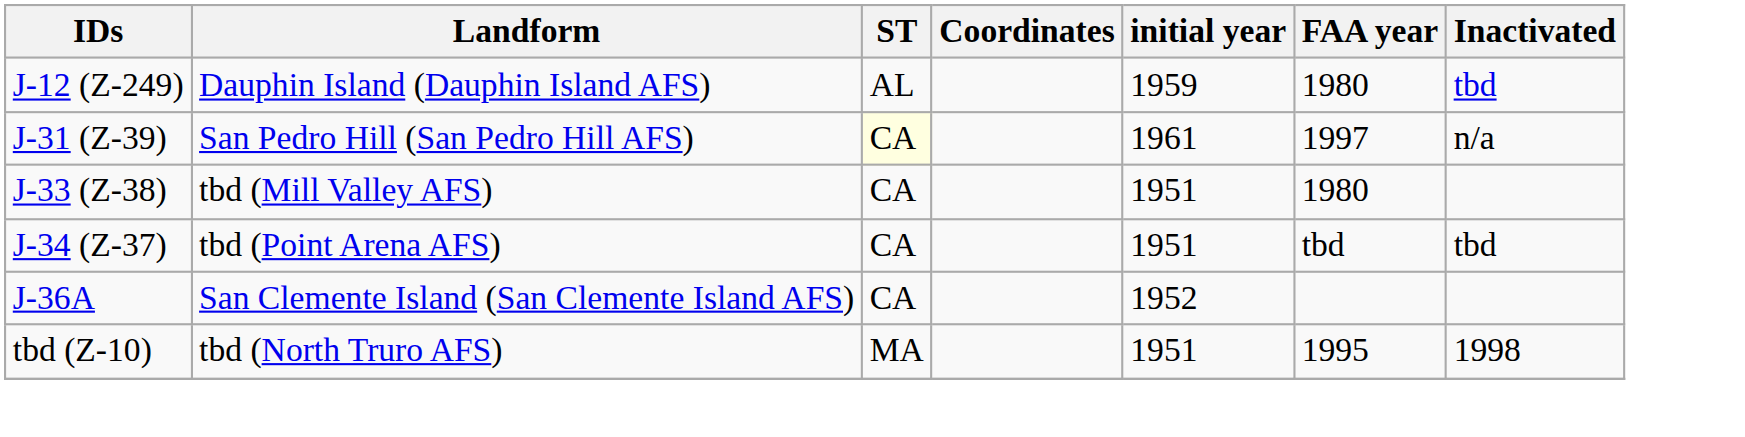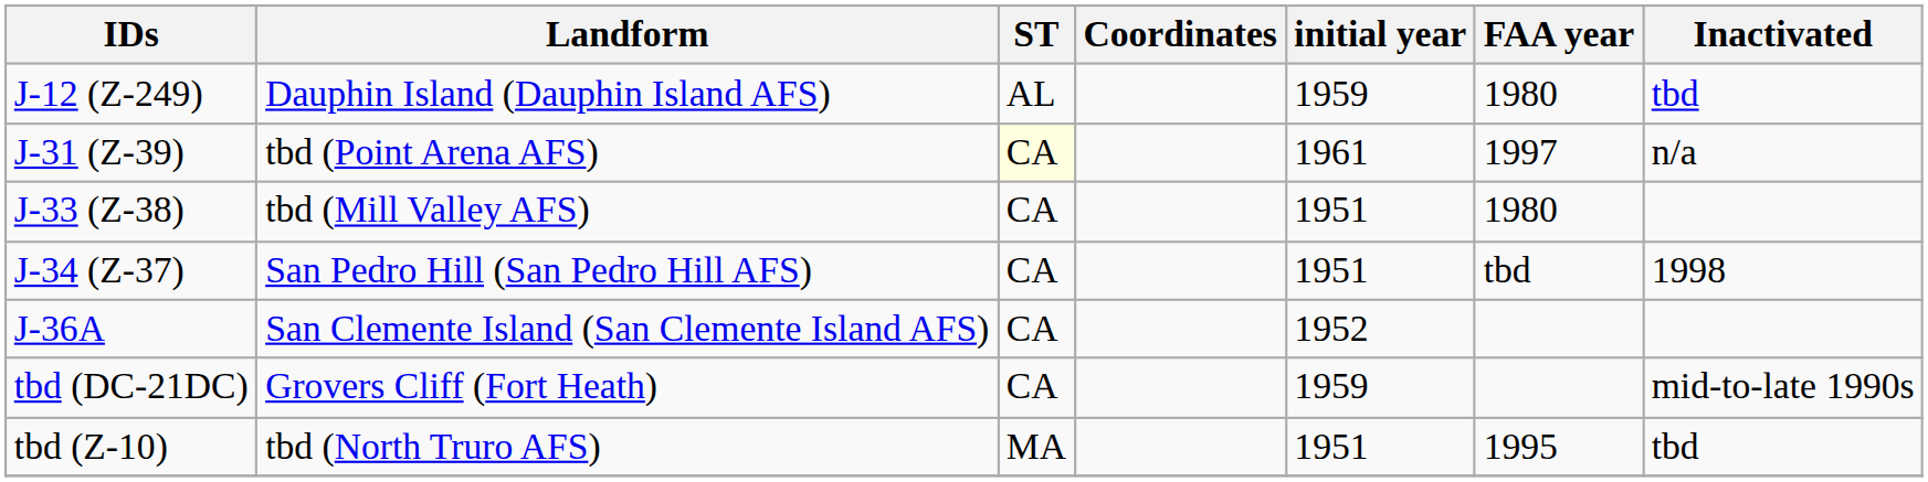 <table class="wikitable sortable">
 <tr>
 <th>IDs</th>
 <th>Landform </th>
 <th>ST</th>
 <th>Coordinates</th>
 <th>initial year</th>
 <th>FAA year</th>
 <th>Inactivated</th>
 </tr>
 <tr>
 <td><a href='#'>J-12</a> (Z-249)</td>
 <td><a href='#'>Dauphin Island</a>	(<a href='#'>Dauphin Island AFS</a>)</td>
 <td>AL</td>
 <td></td>
 <td>1959</td>
 <td>1980</td>
 <td><a href='#'>tbd</a></td>
 </tr>
 <tr>
 <td><a href='#'>J-31</a> (Z-39)</td>
-<td><a href='#'>San Pedro Hill</a>	(<a href='#'>San Pedro Hill AFS</a>)</td>
+<td>tbd	(<a href='#'>Point Arena AFS</a>)</td>
 <td style="background: lightyellow;">CA</td>
 <td></td>
 <td>1961</td>
 <td>1997</td>
 <td>n/a</td>
 </tr>
 <tr>
 <td><a href='#'>J-33</a> (Z-38)</td>
 <td>tbd	(<a href='#'>Mill Valley AFS</a>)</td>
 <td>CA</td>
 <td></td>
 <td>1951</td>
 <td>1980</td>
 <td></td>
 </tr>
 <tr>
 <td><a href='#'>J-34</a> (Z-37)</td>
-<td>tbd	(<a href='#'>Point Arena AFS</a>)</td>
+<td><a href='#'>San Pedro Hill</a>	(<a href='#'>San Pedro Hill AFS</a>)</td>
 <td>CA</td>
 <td></td>
 <td>1951</td>
 <td>tbd</td>
-<td>tbd</td>
+<td>1998</td>
 </tr>
 <tr>
 <td><a href='#'>J-36A</a></td>
 <td><a href='#'>San Clemente Island</a> (<a href='#'>San Clemente Island AFS</a>)</td>
 <td>CA</td>
 <td></td>
 <td>1952</td>
 <td></td>
 <td></td>
 </tr>
 <tr>
+<td><a href='#'>tbd</a> (DC-21DC)</td>
+<td><a href='#'>Grovers Cliff</a>	(<a href='#'>Fort Heath</a>)</td>
+<td>CA</td>
+<td></td>
+<td>1959</td>
+<td></td>
+<td>mid-to-late 1990s</td>
+</tr>
+<tr>
 <td>tbd	(Z-10)</td>
 <td>tbd	(<a href='#'>North Truro AFS</a>)</td>
 <td>MA</td>
 <td></td>
 <td>1951</td>
 <td>1995</td>
-<td>1998</td>
+<td>tbd</td>
 </tr>
 <tr>
 </tr>
 </table>
